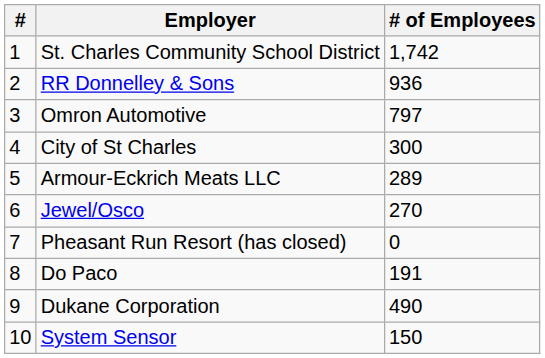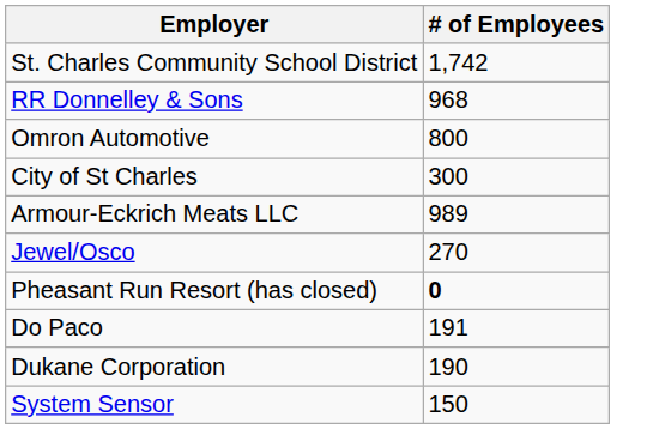 <table class="wikitable">
 <tr>
-<th>#</th>
 <th>Employer</th>
 <th># of Employees</th>
 </tr>
 <tr>
-<td>1</td>
 <td>St. Charles Community School District</td>
 <td>1,742</td>
 </tr>
 <tr>
-<td>2</td>
 <td><a href='#'>RR Donnelley & Sons</a></td>
-<td>936</td>
+<td>968</td>
 </tr>
 <tr>
-<td>3</td>
 <td>Omron Automotive</td>
-<td>797</td>
+<td>800</td>
 </tr>
 <tr>
-<td>4</td>
 <td>City of St Charles</td>
 <td>300</td>
 </tr>
 <tr>
-<td>5</td>
 <td>Armour-Eckrich Meats LLC</td>
-<td>289</td>
+<td>989</td>
 </tr>
 <tr>
-<td>6</td>
 <td><a href='#'>Jewel/Osco</a></td>
 <td>270</td>
 </tr>
 <tr>
-<td>7</td>
 <td>Pheasant Run Resort (has closed)</td>
-<td>0</td>
+<td><strong>0</strong></td>
 </tr>
 <tr>
-<td>8</td>
 <td>Do Paco</td>
 <td>191</td>
 </tr>
 <tr>
-<td>9</td>
 <td>Dukane Corporation</td>
-<td>490</td>
+<td>190</td>
 </tr>
 <tr>
-<td>10</td>
 <td><a href='#'>System Sensor</a></td>
 <td>150</td>
 </tr>
 </table>
